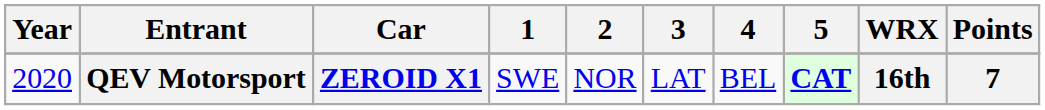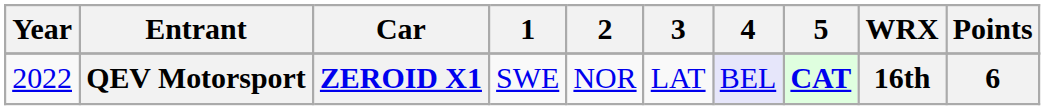 <table class="wikitable" border="1" style="text-align:center; font-size:85%;">
 <tr valign="top">
 <th>Year</th>
 <th>Entrant</th>
 <th>Car</th>
 <th>1</th>
 <th>2</th>
 <th>3</th>
 <th>4</th>
 <th>5</th>
 <th>WRX</th>
 <th>Points</th>
 </tr>
 <tr>
 </tr>
 <tr>
-<td><a href='#'>2020</a></td>
+<td><a href='#'>2022</a></td>
 <th nowrap>QEV Motorsport</th>
 <th nowrap><a href='#'>ZEROID X1</a></th>
 <td><a href='#'>SWE</a></td>
 <td><a href='#'>NOR</a></td>
 <td><a href='#'>LAT</a></td>
-<td><a href='#'>BEL</a></td>
+<td style="background: lavender;"><a href='#'>BEL</a></td>
 <td style="background:#DFFFDF;"><strong><a href='#'>CAT</a><br></strong></td>
 <th>16th</th>
-<th>7</th>
+<th>6</th>
 </tr>
 </table>
